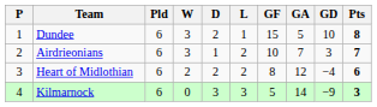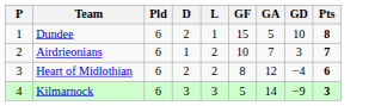 <table class="wikitable" style="text-align: center;">
 <tr>
 <th width=30>P</th>
 <th width=140>Team</th>
 <th width=30>Pld</th>
-<th width=30>W</th>
 <th width=30>D</th>
 <th width=30>L</th>
 <th width=30>GF</th>
 <th width=30>GA</th>
 <th width=30>GD</th>
 <th width=30>Pts</th>
 </tr>
 <tr>
 <td>1</td>
 <td align=left><a href='#'>Dundee</a></td>
 <td>6</td>
-<td>3</td>
 <td>2</td>
 <td>1</td>
 <td>15</td>
 <td>5</td>
 <td>10</td>
 <td><strong>8</strong></td>
 </tr>
 <tr>
 <td>2</td>
 <td align=left><a href='#'>Airdrieonians</a></td>
 <td>6</td>
-<td>3</td>
 <td>1</td>
 <td>2</td>
 <td>10</td>
 <td>7</td>
 <td>3</td>
 <td><strong>7</strong></td>
 </tr>
 <tr>
 <td>3</td>
 <td align=left><a href='#'>Heart of Midlothian</a></td>
 <td>6</td>
 <td>2</td>
 <td>2</td>
-<td>2</td>
 <td>8</td>
 <td>12</td>
 <td>−4</td>
 <td><strong>6</strong></td>
 </tr>
 <tr style="background:#ccffcc;">
 <td>4</td>
 <td align=left><a href='#'>Kilmarnock</a></td>
 <td>6</td>
-<td>0</td>
 <td>3</td>
 <td>3</td>
 <td>5</td>
 <td>14</td>
 <td>−9</td>
 <td><strong>3</strong></td>
 </tr>
 </table>
